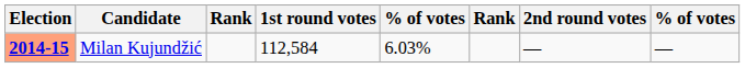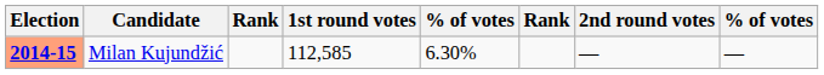 <table class="wikitable">
 <tr>
 <th>Election</th>
 <th>Candidate</th>
 <th>Rank</th>
 <th>1st round votes</th>
 <th>% of votes</th>
 <th>Rank</th>
 <th>2nd round votes</th>
 <th>% of votes</th>
 </tr>
 <tr>
 <td style="background: lightsalmon;"><a href='#'><strong>2014-15</strong></a></td>
 <td><a href='#'>Milan Kujundžić</a></td>
 <td></td>
-<td>112,584</td>
-<td>6.03%</td>
+<td>112,585</td>
+<td>6.30%</td>
 <td></td>
 <td>—</td>
 <td>—</td>
 </tr>
 </table>
